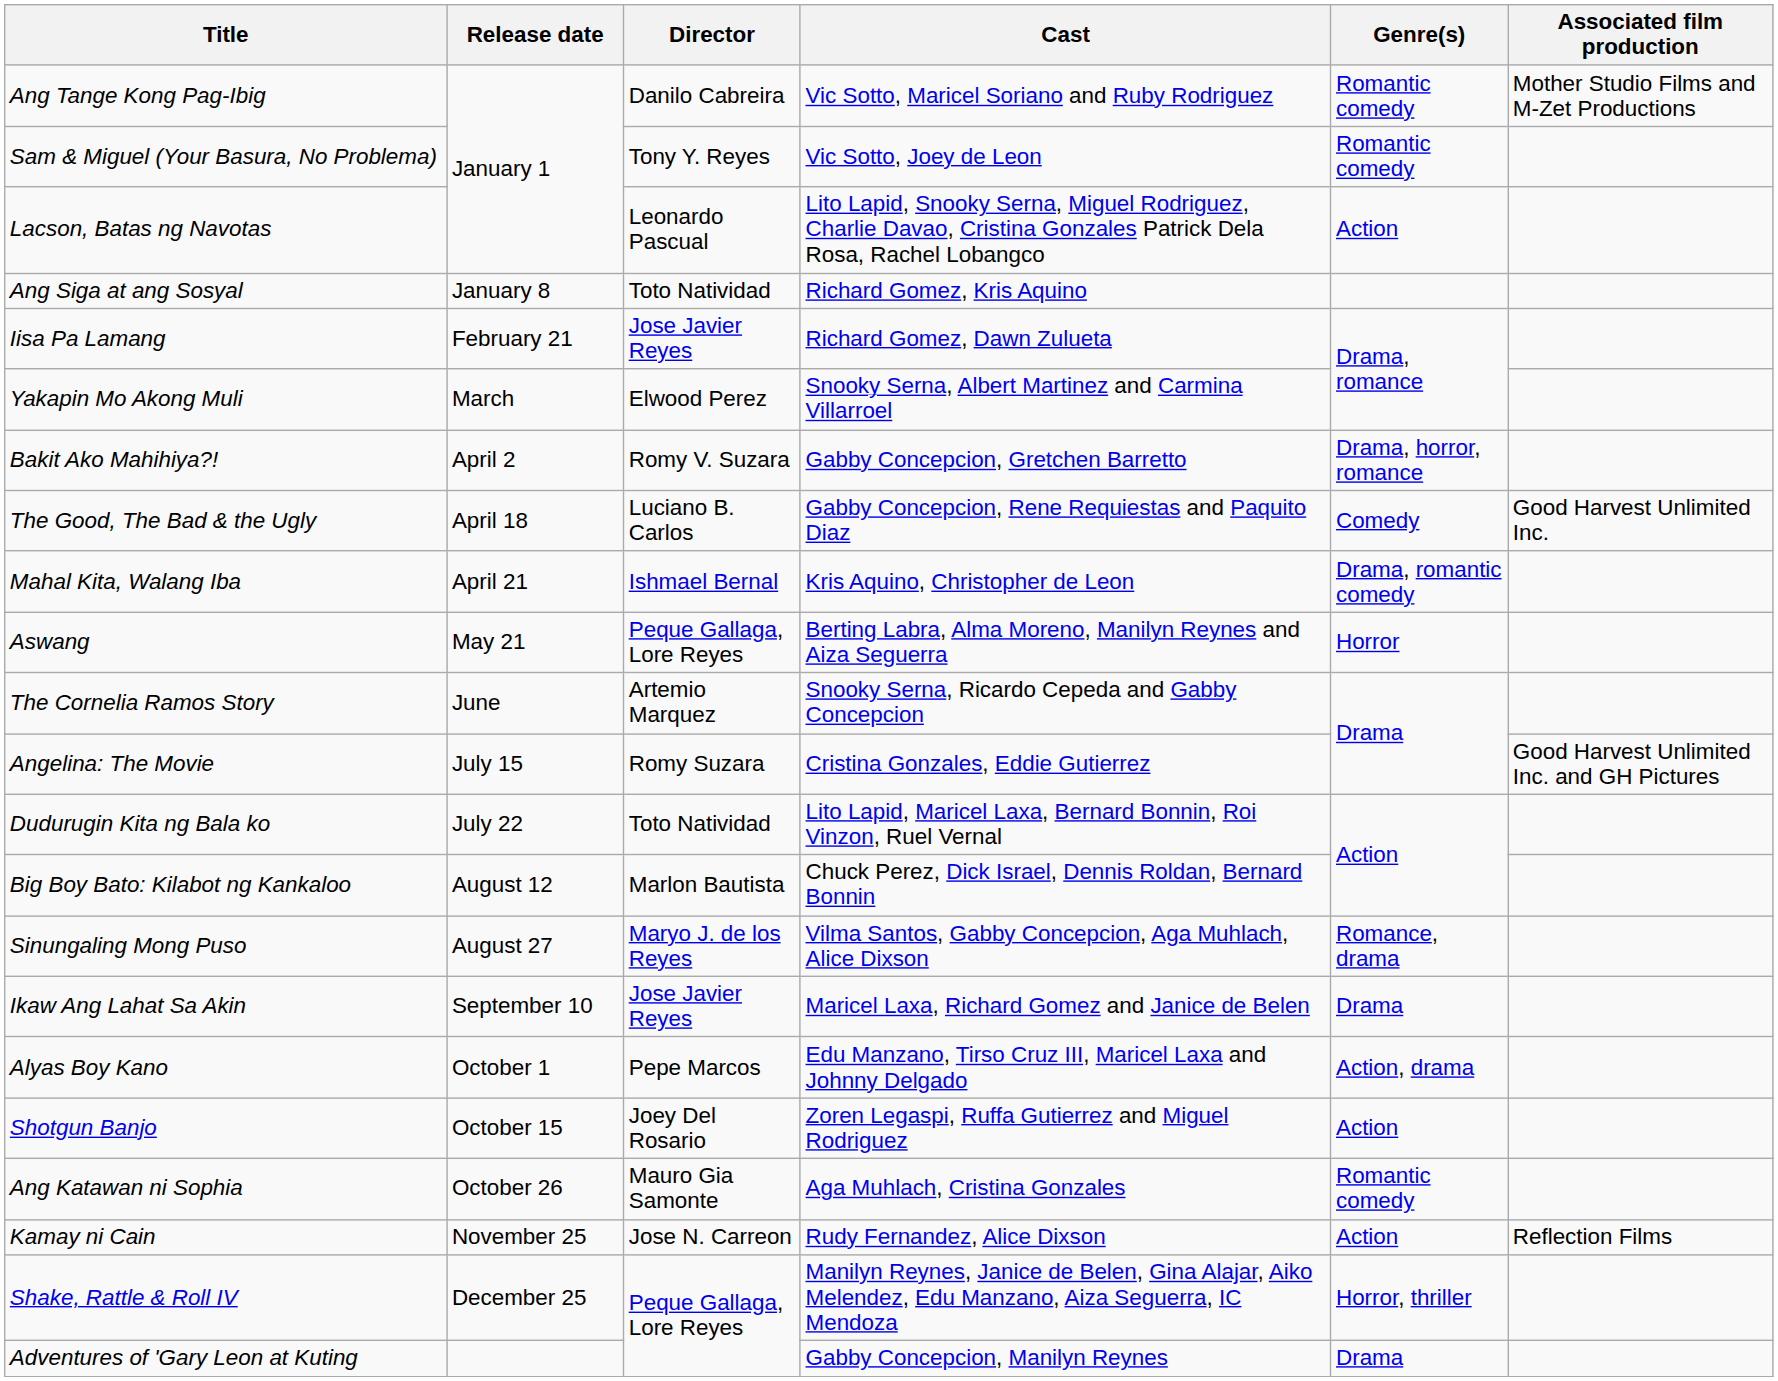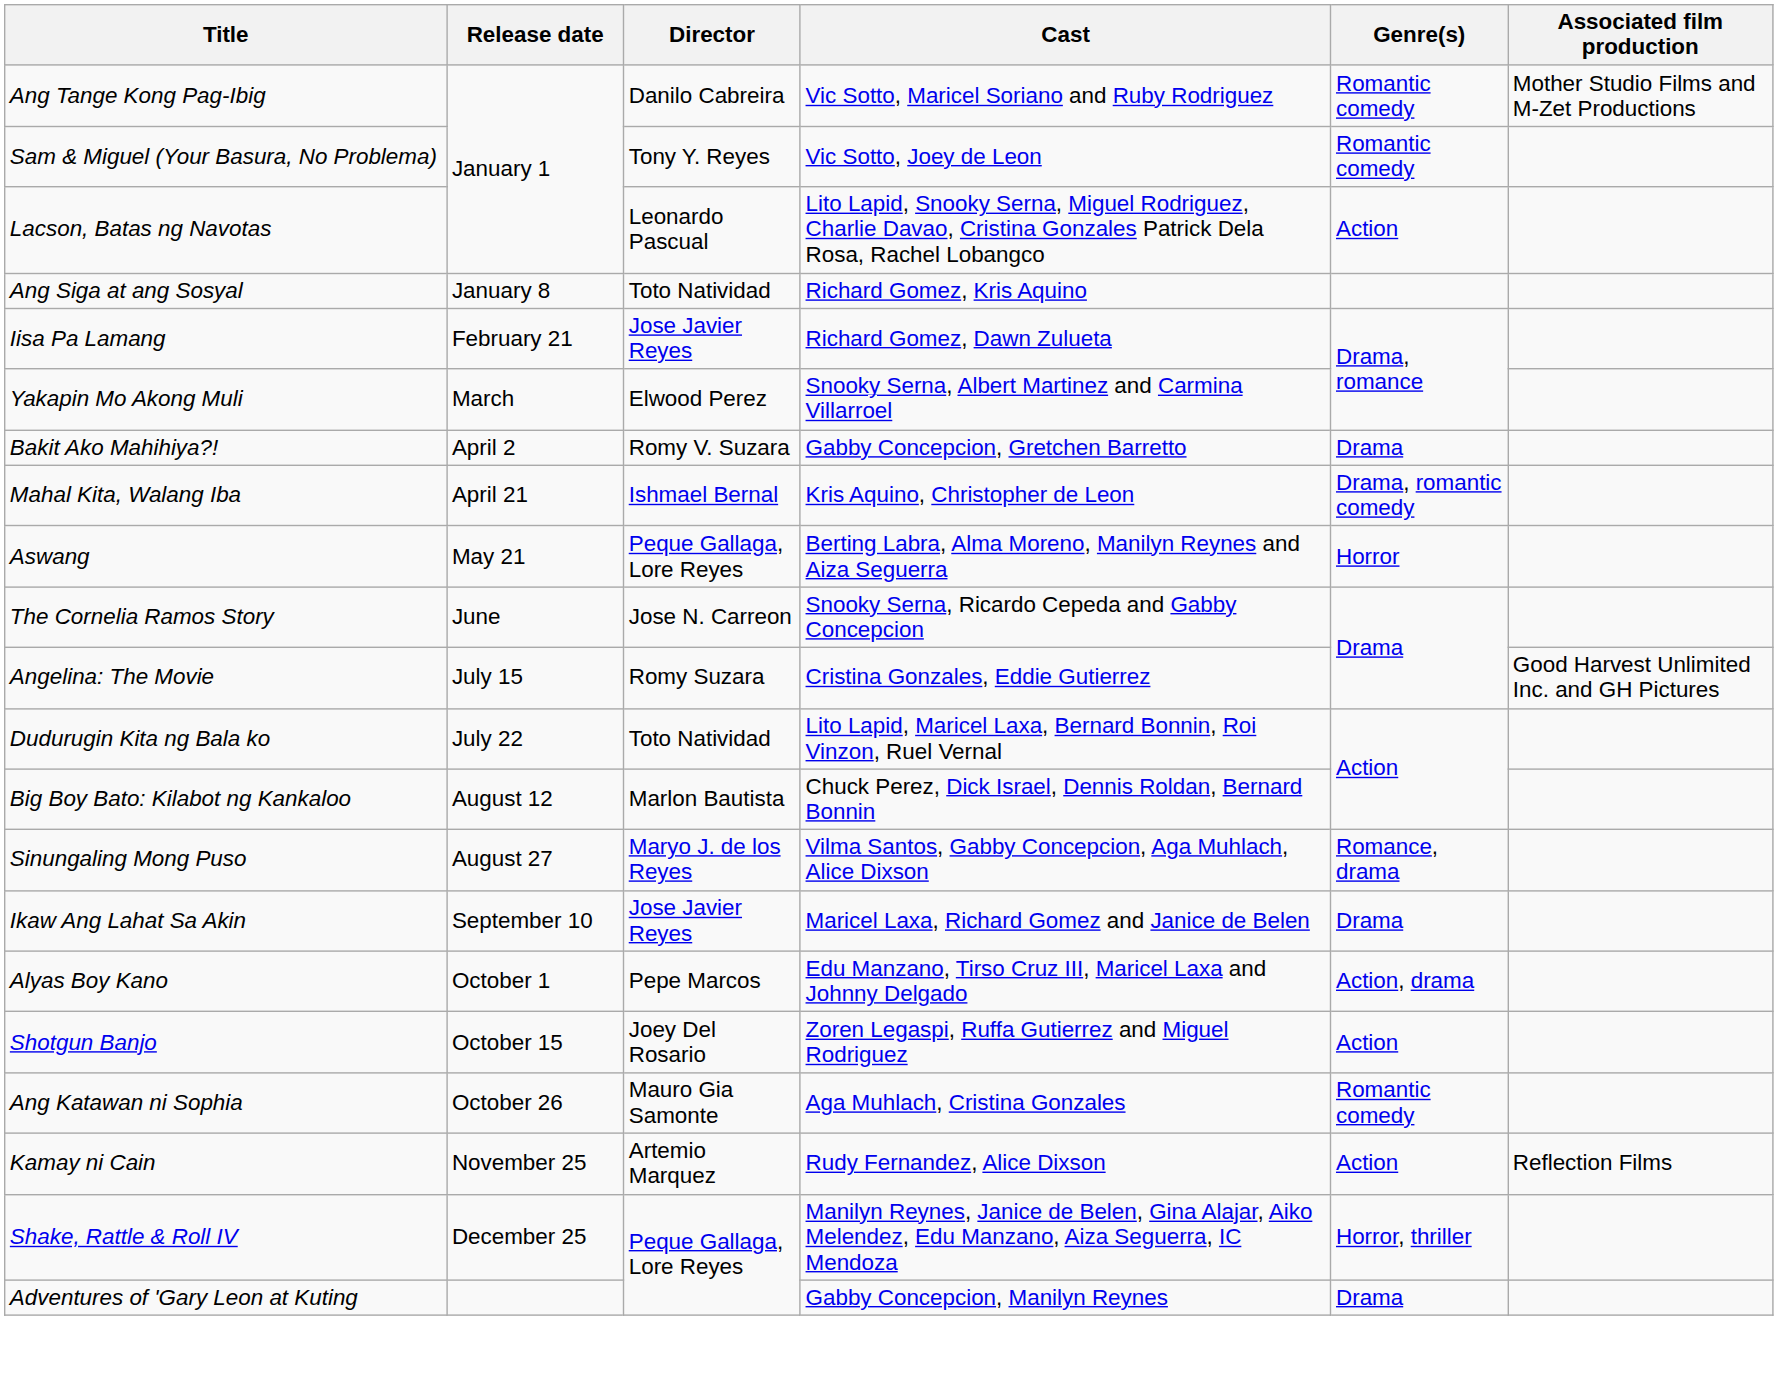 <table class="wikitable" style="width:100%;">
 <tr>
 <th style="width:25%;">Title</th>
 <th style="width:10%;">Release date</th>
 <th style="width:10%;">Director</th>
 <th style="width:30%;">Cast</th>
 <th style="width:10%;">Genre(s)</th>
 <th style="width:15%;">Associated film production</th>
 </tr>
 <tr>
 <td><em>Ang Tange Kong Pag-Ibig</em></td>
 <td rowspan="3">January 1</td>
 <td>Danilo Cabreira</td>
 <td><a href='#'>Vic Sotto</a>, <a href='#'>Maricel Soriano</a> and <a href='#'>Ruby Rodriguez</a></td>
 <td><a href='#'>Romantic comedy</a></td>
 <td>Mother Studio Films and M-Zet Productions</td>
 </tr>
 <tr>
 <td><em>Sam & Miguel (Your Basura, No Problema)</em></td>
 <td>Tony Y. Reyes</td>
 <td><a href='#'>Vic Sotto</a>, <a href='#'>Joey de Leon</a></td>
 <td><a href='#'>Romantic comedy</a></td>
 <td></td>
 </tr>
 <tr>
 <td><em>Lacson, Batas ng Navotas</em></td>
 <td>Leonardo Pascual</td>
 <td><a href='#'>Lito Lapid</a>, <a href='#'>Snooky Serna</a>, <a href='#'>Miguel Rodriguez</a>, <a href='#'>Charlie Davao</a>, <a href='#'>Cristina Gonzales</a> Patrick Dela Rosa, Rachel Lobangco</td>
 <td><a href='#'>Action</a></td>
 <td></td>
 </tr>
 <tr>
 <td><em>Ang Siga at ang Sosyal</em></td>
 <td>January 8</td>
 <td>Toto Natividad</td>
 <td><a href='#'>Richard Gomez</a>, <a href='#'>Kris Aquino</a></td>
 <td></td>
 <td></td>
 </tr>
 <tr>
 <td><em>Iisa Pa Lamang</em></td>
 <td>February 21</td>
 <td><a href='#'>Jose Javier Reyes</a></td>
 <td><a href='#'>Richard Gomez</a>, <a href='#'>Dawn Zulueta</a></td>
 <td rowspan="2"><a href='#'>Drama</a>, <a href='#'>romance</a></td>
 <td></td>
 </tr>
 <tr>
 <td><em>Yakapin Mo Akong Muli</em></td>
 <td>March</td>
 <td>Elwood Perez</td>
 <td><a href='#'>Snooky Serna</a>, <a href='#'>Albert Martinez</a> and <a href='#'>Carmina Villarroel</a></td>
 <td></td>
 </tr>
 <tr>
 <td><em>Bakit Ako Mahihiya?!</em></td>
 <td>April 2</td>
 <td>Romy V. Suzara</td>
 <td><a href='#'>Gabby Concepcion</a>, <a href='#'>Gretchen Barretto</a></td>
-<td><a href='#'>Drama</a>, <a href='#'>horror</a>, <a href='#'>romance</a></td>
+<td><a href='#'>Drama</a></td>
 <td></td>
-</tr>
-<tr>
-<td><em>The Good, The Bad & the Ugly</em></td>
-<td>April 18</td>
-<td>Luciano B. Carlos</td>
-<td><a href='#'>Gabby Concepcion</a>, <a href='#'>Rene Requiestas</a> and <a href='#'>Paquito Diaz</a></td>
-<td><a href='#'>Comedy</a></td>
-<td>Good Harvest Unlimited Inc.</td>
 </tr>
 <tr>
 <td><em>Mahal Kita, Walang Iba</em></td>
 <td>April 21</td>
 <td><a href='#'>Ishmael Bernal</a></td>
 <td><a href='#'>Kris Aquino</a>, <a href='#'>Christopher de Leon</a></td>
 <td><a href='#'>Drama</a>, <a href='#'>romantic comedy</a></td>
 <td></td>
 </tr>
 <tr>
 <td><em>Aswang</em></td>
 <td>May 21</td>
 <td><a href='#'>Peque Gallaga</a>, Lore Reyes</td>
 <td><a href='#'>Berting Labra</a>, <a href='#'>Alma Moreno</a>, <a href='#'>Manilyn Reynes</a> and <a href='#'>Aiza Seguerra</a></td>
 <td><a href='#'>Horror</a></td>
 <td></td>
 </tr>
 <tr>
 <td><em>The Cornelia Ramos Story</em></td>
 <td>June</td>
-<td>Artemio Marquez</td>
+<td>Jose N. Carreon</td>
 <td><a href='#'>Snooky Serna</a>, Ricardo Cepeda and <a href='#'>Gabby Concepcion</a></td>
 <td rowspan="2"><a href='#'>Drama</a></td>
 <td></td>
 </tr>
 <tr>
 <td><em>Angelina: The Movie</em></td>
 <td>July 15</td>
 <td>Romy Suzara</td>
 <td><a href='#'>Cristina Gonzales</a>, <a href='#'>Eddie Gutierrez</a></td>
 <td>Good Harvest Unlimited Inc. and GH Pictures</td>
 </tr>
 <tr>
 <td><em>Dudurugin Kita ng Bala ko</em></td>
 <td>July 22</td>
 <td>Toto Natividad</td>
 <td><a href='#'>Lito Lapid</a>, <a href='#'>Maricel Laxa</a>, <a href='#'>Bernard Bonnin</a>, <a href='#'>Roi Vinzon</a>, Ruel Vernal</td>
 <td rowspan="2"><a href='#'>Action</a></td>
 <td></td>
 </tr>
 <tr>
 <td><em>Big Boy Bato: Kilabot ng Kankaloo</em></td>
 <td>August 12</td>
 <td>Marlon Bautista</td>
 <td>Chuck Perez, <a href='#'>Dick Israel</a>, <a href='#'>Dennis Roldan</a>, <a href='#'>Bernard Bonnin</a></td>
 <td></td>
 </tr>
 <tr>
 <td><em>Sinungaling Mong Puso</em></td>
 <td>August 27</td>
 <td><a href='#'>Maryo J. de los Reyes</a></td>
 <td><a href='#'>Vilma Santos</a>, <a href='#'>Gabby Concepcion</a>, <a href='#'>Aga Muhlach</a>, <a href='#'>Alice Dixson</a></td>
 <td><a href='#'>Romance</a>, <a href='#'>drama</a></td>
 <td></td>
 </tr>
 <tr>
 <td><em>Ikaw Ang Lahat Sa Akin</em></td>
 <td>September 10</td>
 <td><a href='#'>Jose Javier Reyes</a></td>
 <td><a href='#'>Maricel Laxa</a>, <a href='#'>Richard Gomez</a> and <a href='#'>Janice de Belen</a></td>
 <td><a href='#'>Drama</a></td>
 <td></td>
 </tr>
 <tr>
 <td><em>Alyas Boy Kano</em></td>
 <td>October 1</td>
 <td>Pepe Marcos</td>
 <td><a href='#'>Edu Manzano</a>, <a href='#'>Tirso Cruz III</a>, <a href='#'>Maricel Laxa</a> and <a href='#'>Johnny Delgado</a></td>
 <td><a href='#'>Action</a>, <a href='#'>drama</a></td>
 <td></td>
 </tr>
 <tr>
 <td><em><a href='#'>Shotgun Banjo</a></em></td>
 <td>October 15</td>
 <td>Joey Del Rosario</td>
 <td><a href='#'>Zoren Legaspi</a>, <a href='#'>Ruffa Gutierrez</a> and <a href='#'>Miguel Rodriguez</a></td>
 <td><a href='#'>Action</a></td>
 <td></td>
 </tr>
 <tr>
 <td><em>Ang Katawan ni Sophia</em></td>
 <td>October 26</td>
 <td>Mauro Gia Samonte</td>
 <td><a href='#'>Aga Muhlach</a>, <a href='#'>Cristina Gonzales</a></td>
 <td><a href='#'>Romantic comedy</a></td>
 <td></td>
 </tr>
 <tr>
 <td><em>Kamay ni Cain</em></td>
 <td>November 25</td>
-<td>Jose N. Carreon</td>
+<td>Artemio Marquez</td>
 <td><a href='#'>Rudy Fernandez</a>, <a href='#'>Alice Dixson</a></td>
 <td><a href='#'>Action</a></td>
 <td>Reflection Films</td>
 </tr>
 <tr>
 <td><em><a href='#'>Shake, Rattle & Roll IV</a></em></td>
 <td>December 25</td>
 <td rowspan="2"><a href='#'>Peque Gallaga</a>, Lore Reyes</td>
 <td><a href='#'>Manilyn Reynes</a>, <a href='#'>Janice de Belen</a>, <a href='#'>Gina Alajar</a>, <a href='#'>Aiko Melendez</a>, <a href='#'>Edu Manzano</a>, <a href='#'>Aiza Seguerra</a>, <a href='#'>IC Mendoza</a></td>
 <td><a href='#'>Horror</a>, <a href='#'>thriller</a></td>
 <td></td>
 </tr>
 <tr>
 <td><em>Adventures of 'Gary Leon at Kuting<strong></td>
 <td></td>
 <td><a href='#'>Gabby Concepcion</a>, <a href='#'>Manilyn Reynes</a></td>
 <td><a href='#'>Drama</a></td>
 <td></td>
 </tr>
 </table>
